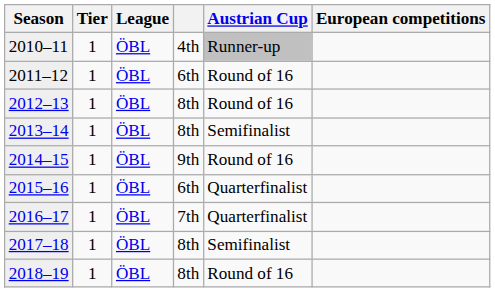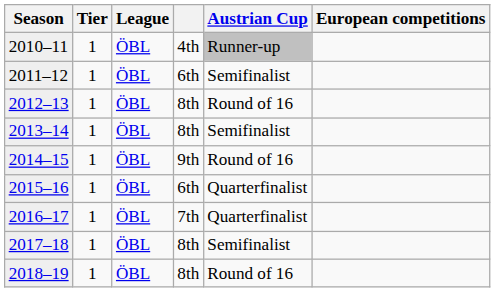 <table class="wikitable" style="font-size:85%">
 <tr bgcolor=>
 <th>Season</th>
 <th>Tier</th>
 <th>League</th>
 <th></th>
 <th><a href='#'>Austrian Cup</a></th>
 <th colspan=2>European competitions</th>
 </tr>
 <tr>
 <td style="background:#efefef;">2010–11</td>
 <td align="center">1</td>
 <td><a href='#'>ÖBL</a></td>
 <td style="background: " align="center">4th</td>
 <td bgcolor=silver>Runner-up</td>
 <td colspan=2></td>
 </tr>
 <tr>
 <td style="background:#efefef;">2011–12</td>
 <td align="center">1</td>
 <td><a href='#'>ÖBL</a></td>
 <td style="background: " align="center">6th</td>
-<td>Round of 16</td>
+<td>Semifinalist</td>
 <td colspan=2></td>
 </tr>
 <tr>
 <td style="background:#efefef;"><a href='#'>2012–13</a></td>
 <td align="center">1</td>
 <td><a href='#'>ÖBL</a></td>
 <td style="background: " align="center">8th</td>
 <td>Round of 16</td>
 <td colspan=2></td>
 </tr>
 <tr>
 <td style="background:#efefef;"><a href='#'>2013–14</a></td>
 <td align="center">1</td>
 <td><a href='#'>ÖBL</a></td>
 <td style="background: " align="center">8th</td>
 <td>Semifinalist</td>
 <td colspan=2></td>
 </tr>
 <tr>
 <td style="background:#efefef;"><a href='#'>2014–15</a></td>
 <td align="center">1</td>
 <td><a href='#'>ÖBL</a></td>
 <td style="background: " align="center">9th</td>
 <td>Round of 16</td>
 <td colspan=2></td>
 </tr>
 <tr>
 <td style="background:#efefef;"><a href='#'>2015–16</a></td>
 <td align="center">1</td>
 <td><a href='#'>ÖBL</a></td>
 <td style="background: " align="center">6th</td>
 <td>Quarterfinalist</td>
 <td colspan=2></td>
 </tr>
 <tr>
 <td style="background:#efefef;"><a href='#'>2016–17</a></td>
 <td align="center">1</td>
 <td><a href='#'>ÖBL</a></td>
 <td style="background: " align="center">7th</td>
 <td>Quarterfinalist</td>
 <td colspan=2></td>
 </tr>
 <tr>
 <td style="background:#efefef;"><a href='#'>2017–18</a></td>
 <td align="center">1</td>
 <td><a href='#'>ÖBL</a></td>
 <td align="center">8th</td>
 <td>Semifinalist</td>
 <td colspan=2></td>
 </tr>
 <tr>
 <td style="background:#efefef;"><a href='#'>2018–19</a></td>
 <td align=center>1</td>
 <td><a href='#'>ÖBL</a></td>
 <td align="center">8th</td>
 <td>Round of 16</td>
 <td colspan=2></td>
 </tr>
 </table>
